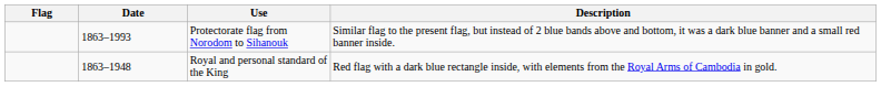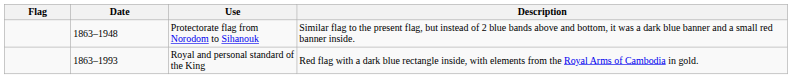 <table class="wikitable" style="width:100%">
 <tr>
 <th width="100px">Flag</th>
 <th width="150px">Date</th>
 <th width="200px">Use</th>
 <th style="min-width:250px">Description</th>
 </tr>
 <tr>
 <td></td>
-<td>1863–1993</td>
+<td>1863–1948</td>
 <td>Protectorate flag from <a href='#'>Norodom</a> to <a href='#'>Sihanouk</a></td>
 <td>Similar flag to the present flag, but instead of 2 blue bands above and bottom, it was a dark blue banner and a small red banner inside.</td>
 </tr>
 <tr>
 <td></td>
-<td>1863–1948</td>
+<td>1863–1993</td>
 <td>Royal and personal standard of the King</td>
 <td>Red flag with a dark blue rectangle inside, with elements from the <a href='#'>Royal Arms of Cambodia</a> in gold.</td>
 </tr>
 </table>
